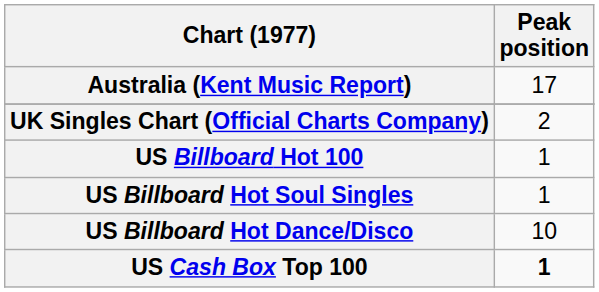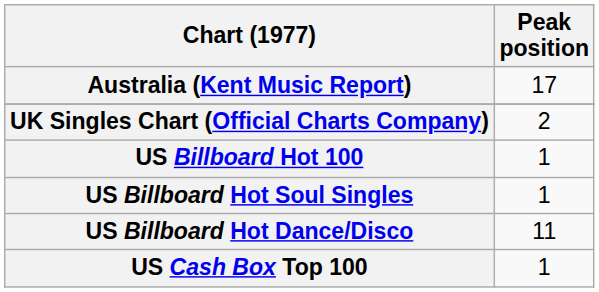 <table class="wikitable sortable plainrowheaders">
 <tr>
 <th scope="col">Chart (1977)</th>
 <th scope="col">Peak<br>position</th>
 </tr>
 <tr>
 <th scope="row">Australia (<a href='#'>Kent Music Report</a>)</th>
 <td align="center">17</td>
 </tr>
 <tr>
 </tr>
 <tr>
 </tr>
 <tr>
 </tr>
 <tr>
 </tr>
 <tr>
 </tr>
 <tr>
 <th scope="row">UK Singles Chart (<a href='#'>Official Charts Company</a>)</th>
 <td align="center">2</td>
 </tr>
 <tr>
 <th scope="row">US <a href='#'><em>Billboard</em> Hot 100</a></th>
 <td align="center">1</td>
 </tr>
 <tr>
 <th scope="row">US <em>Billboard</em> <a href='#'>Hot Soul Singles</a></th>
 <td align="center">1</td>
 </tr>
 <tr>
 <th scope="row">US <em>Billboard</em> <a href='#'>Hot Dance/Disco</a></th>
-<td align="center">10</td>
+<td align="center">11</td>
 </tr>
 <tr>
 <th scope="row">US <a href='#'><em>Cash Box</em></a> Top 100</th>
-<td align="center"><strong>1</strong></td>
+<td align="center">1</td>
 </tr>
 </table>
